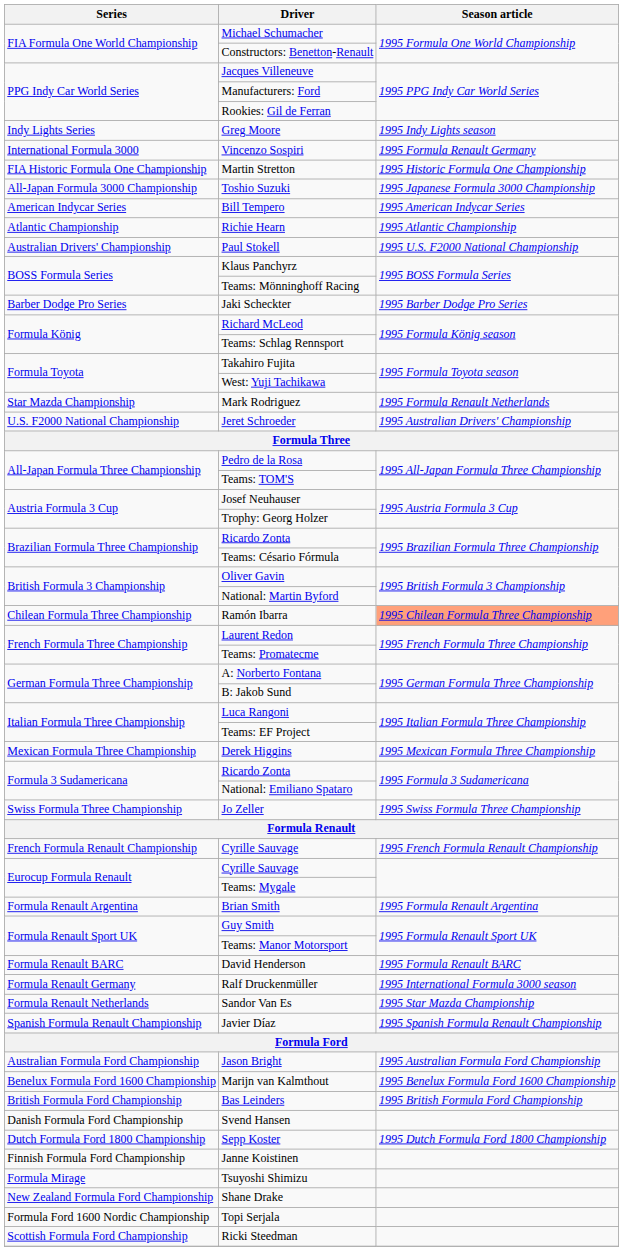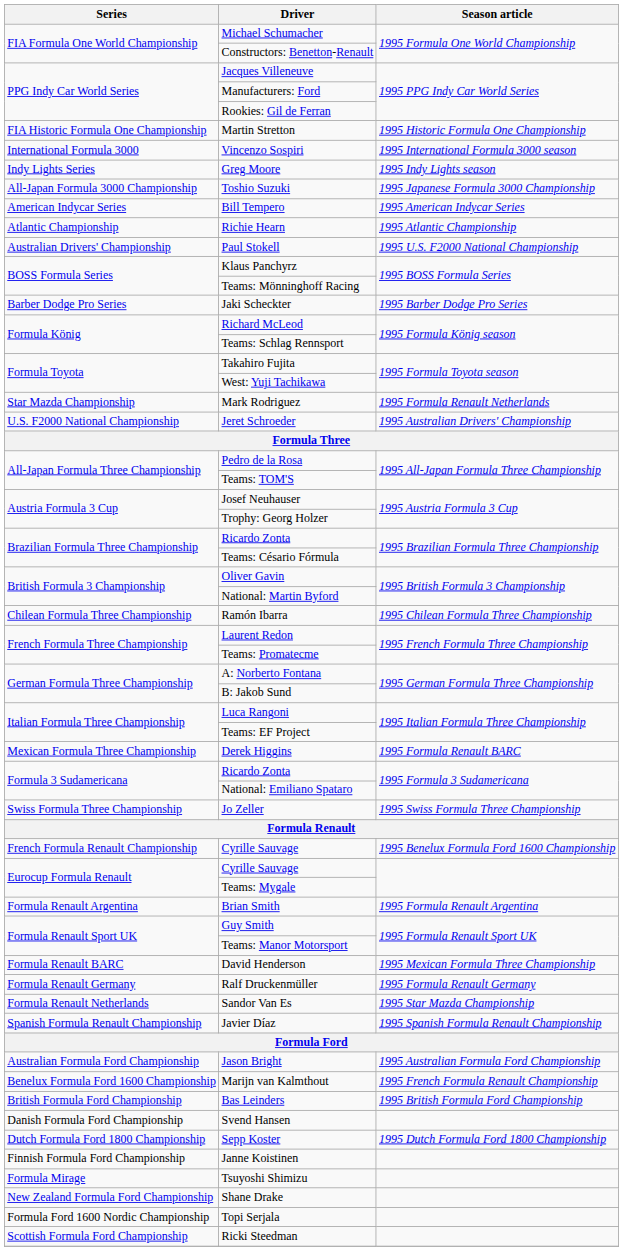 <table class="wikitable" style="font-size: 87%;">
 <tr>
 <th>Series</th>
 <th>Driver</th>
 <th>Season article</th>
 </tr>
 <tr>
 <td rowspan=2><a href='#'>FIA Formula One World Championship</a></td>
 <td> <a href='#'>Michael Schumacher</a></td>
 <td rowspan=2><em><a href='#'>1995 Formula One World Championship</a></em></td>
 </tr>
 <tr>
 <td>Constructors:  <a href='#'>Benetton</a>-<a href='#'>Renault</a></td>
 </tr>
 <tr>
 <td rowspan=3><a href='#'>PPG Indy Car World Series</a></td>
 <td> <a href='#'>Jacques Villeneuve</a></td>
 <td rowspan=3><em><a href='#'>1995 PPG Indy Car World Series</a></em></td>
 </tr>
 <tr>
 <td>Manufacturers:  <a href='#'>Ford</a></td>
 </tr>
 <tr>
 <td>Rookies:  <a href='#'>Gil de Ferran</a></td>
 </tr>
 <tr>
-<td><a href='#'>Indy Lights Series</a></td>
-<td> <a href='#'>Greg Moore</a></td>
-<td><em><a href='#'>1995 Indy Lights season</a></em></td>
+<td><a href='#'>FIA Historic Formula One Championship</a></td>
+<td> Martin Stretton</td>
+<td><em><a href='#'>1995 Historic Formula One Championship</a></em></td>
 </tr>
 <tr>
 <td><a href='#'>International Formula 3000</a></td>
 <td> <a href='#'>Vincenzo Sospiri</a></td>
-<td><em><a href='#'>1995 Formula Renault Germany</a></em></td>
+<td><em><a href='#'>1995 International Formula 3000 season</a></em></td>
 </tr>
 <tr>
-<td><a href='#'>FIA Historic Formula One Championship</a></td>
-<td> Martin Stretton</td>
-<td><em><a href='#'>1995 Historic Formula One Championship</a></em></td>
+<td><a href='#'>Indy Lights Series</a></td>
+<td> <a href='#'>Greg Moore</a></td>
+<td><em><a href='#'>1995 Indy Lights season</a></em></td>
 </tr>
 <tr>
 <td><a href='#'>All-Japan Formula 3000 Championship</a></td>
 <td> <a href='#'>Toshio Suzuki</a></td>
 <td><em><a href='#'>1995 Japanese Formula 3000 Championship</a></em></td>
 </tr>
 <tr>
 <td><a href='#'>American Indycar Series</a></td>
 <td> <a href='#'>Bill Tempero</a></td>
 <td><em><a href='#'>1995 American Indycar Series</a></em></td>
 </tr>
 <tr>
 <td><a href='#'>Atlantic Championship</a></td>
 <td> <a href='#'>Richie Hearn</a></td>
 <td><em><a href='#'>1995 Atlantic Championship</a></em></td>
 </tr>
 <tr>
 <td><a href='#'>Australian Drivers' Championship</a></td>
 <td> <a href='#'>Paul Stokell</a></td>
 <td><em><a href='#'>1995 U.S. F2000 National Championship</a></em></td>
 </tr>
 <tr>
 <td rowspan=2><a href='#'>BOSS Formula Series</a></td>
 <td> Klaus Panchyrz</td>
 <td rowspan=2><em><a href='#'>1995 BOSS Formula Series</a></em></td>
 </tr>
 <tr>
 <td>Teams:  Mönninghoff Racing</td>
 </tr>
 <tr>
 <td><a href='#'>Barber Dodge Pro Series</a></td>
 <td> Jaki Scheckter</td>
 <td><em><a href='#'>1995 Barber Dodge Pro Series</a></em></td>
 </tr>
 <tr>
 <td rowspan=2><a href='#'>Formula König</a></td>
 <td> <a href='#'>Richard McLeod</a></td>
 <td rowspan=2><em><a href='#'>1995 Formula König season</a></em></td>
 </tr>
 <tr>
 <td>Teams:  Schlag Rennsport</td>
 </tr>
 <tr>
 <td rowspan=2><a href='#'>Formula Toyota</a></td>
 <td> Takahiro Fujita</td>
 <td rowspan=2><em><a href='#'>1995 Formula Toyota season</a></em></td>
 </tr>
 <tr>
 <td>West:  <a href='#'>Yuji Tachikawa</a></td>
 </tr>
 <tr>
 <td><a href='#'>Star Mazda Championship</a></td>
 <td> Mark Rodriguez</td>
 <td><em><a href='#'>1995 Formula Renault Netherlands</a></em></td>
 </tr>
 <tr>
 <td><a href='#'>U.S. F2000 National Championship</a></td>
 <td> <a href='#'>Jeret Schroeder</a></td>
 <td><em><a href='#'>1995 Australian Drivers' Championship</a></em></td>
 </tr>
 <tr>
 <th colspan=3><a href='#'>Formula Three</a></th>
 </tr>
 <tr>
 <td rowspan="2"><a href='#'>All-Japan Formula Three Championship</a></td>
 <td> <a href='#'>Pedro de la Rosa</a></td>
 <td rowspan="2"><em><a href='#'>1995 All-Japan Formula Three Championship</a></em></td>
 </tr>
 <tr>
 <td>Teams:  <a href='#'>TOM'S</a></td>
 </tr>
 <tr>
 <td rowspan=2><a href='#'>Austria Formula 3 Cup</a></td>
 <td> Josef Neuhauser</td>
 <td rowspan=2><em><a href='#'>1995 Austria Formula 3 Cup</a></em></td>
 </tr>
 <tr>
 <td>Trophy:  Georg Holzer</td>
 </tr>
 <tr>
 <td rowspan=2><a href='#'>Brazilian Formula Three Championship</a></td>
 <td> <a href='#'>Ricardo Zonta</a></td>
 <td rowspan=2><em><a href='#'>1995 Brazilian Formula Three Championship</a></em></td>
 </tr>
 <tr>
 <td>Teams:  Césario Fórmula</td>
 </tr>
 <tr>
 <td rowspan=2><a href='#'>British Formula 3 Championship</a></td>
 <td> <a href='#'>Oliver Gavin</a></td>
 <td rowspan=2><em><a href='#'>1995 British Formula 3 Championship</a></em></td>
 </tr>
 <tr>
 <td>National:  <a href='#'>Martin Byford</a></td>
 </tr>
 <tr>
 <td><a href='#'>Chilean Formula Three Championship</a></td>
 <td> Ramón Ibarra</td>
-<td style="background: lightsalmon;"><em><a href='#'>1995 Chilean Formula Three Championship</a></em></td>
+<td><em><a href='#'>1995 Chilean Formula Three Championship</a></em></td>
 </tr>
 <tr>
 <td rowspan=2><a href='#'>French Formula Three Championship</a></td>
 <td> <a href='#'>Laurent Redon</a></td>
 <td rowspan=2><em><a href='#'>1995 French Formula Three Championship</a></em></td>
 </tr>
 <tr>
 <td>Teams:  <a href='#'>Promatecme</a></td>
 </tr>
 <tr>
 <td rowspan=2><a href='#'>German Formula Three Championship</a></td>
 <td>A:  <a href='#'>Norberto Fontana</a></td>
 <td rowspan=2><em><a href='#'>1995 German Formula Three Championship</a></em></td>
 </tr>
 <tr>
 <td>B:  Jakob Sund</td>
 </tr>
 <tr>
 <td rowspan=2><a href='#'>Italian Formula Three Championship</a></td>
 <td> <a href='#'>Luca Rangoni</a></td>
 <td rowspan=2><em><a href='#'>1995 Italian Formula Three Championship</a></em></td>
 </tr>
 <tr>
 <td>Teams:  EF Project</td>
 </tr>
 <tr>
 <td><a href='#'>Mexican Formula Three Championship</a></td>
 <td> <a href='#'>Derek Higgins</a></td>
-<td><em><a href='#'>1995 Mexican Formula Three Championship</a></em></td>
+<td><em><a href='#'>1995 Formula Renault BARC</a></em></td>
 </tr>
 <tr>
 <td rowspan=2><a href='#'>Formula 3 Sudamericana</a></td>
 <td> <a href='#'>Ricardo Zonta</a></td>
 <td rowspan=2><em><a href='#'>1995 Formula 3 Sudamericana</a></em></td>
 </tr>
 <tr>
 <td>National:  <a href='#'>Emiliano Spataro</a></td>
 </tr>
 <tr>
 <td><a href='#'>Swiss Formula Three Championship</a></td>
 <td> <a href='#'>Jo Zeller</a></td>
 <td><em><a href='#'>1995 Swiss Formula Three Championship</a></em></td>
 </tr>
 <tr>
 <th colspan=3><a href='#'>Formula Renault</a></th>
 </tr>
 <tr>
 <td><a href='#'>French Formula Renault Championship</a></td>
 <td> <a href='#'>Cyrille Sauvage</a></td>
-<td><em><a href='#'>1995 French Formula Renault Championship</a></em></td>
+<td><em><a href='#'>1995 Benelux Formula Ford 1600 Championship</a></em></td>
 </tr>
 <tr>
 <td rowspan=2><a href='#'>Eurocup Formula Renault</a></td>
 <td> <a href='#'>Cyrille Sauvage</a></td>
 <td rowspan=2></td>
 </tr>
 <tr>
 <td>Teams:  <a href='#'>Mygale</a></td>
 </tr>
 <tr>
 <td><a href='#'>Formula Renault Argentina</a></td>
 <td> <a href='#'>Brian Smith</a></td>
 <td><em><a href='#'>1995 Formula Renault Argentina</a></em></td>
 </tr>
 <tr>
 <td rowspan=2><a href='#'>Formula Renault Sport UK</a></td>
 <td> <a href='#'>Guy Smith</a></td>
 <td rowspan=2><em><a href='#'>1995 Formula Renault Sport UK</a></em></td>
 </tr>
 <tr>
 <td>Teams:  <a href='#'>Manor Motorsport</a></td>
 </tr>
 <tr>
 <td><a href='#'>Formula Renault BARC</a></td>
 <td> David Henderson</td>
-<td><em><a href='#'>1995 Formula Renault BARC</a></em></td>
+<td><em><a href='#'>1995 Mexican Formula Three Championship</a></em></td>
 </tr>
 <tr>
 <td><a href='#'>Formula Renault Germany</a></td>
 <td> Ralf Druckenmüller</td>
-<td><em><a href='#'>1995 International Formula 3000 season</a></em></td>
+<td><em><a href='#'>1995 Formula Renault Germany</a></em></td>
 </tr>
 <tr>
 <td><a href='#'>Formula Renault Netherlands</a></td>
 <td> Sandor Van Es</td>
 <td><em><a href='#'>1995 Star Mazda Championship</a></em></td>
 </tr>
 <tr>
 <td><a href='#'>Spanish Formula Renault Championship</a></td>
 <td> Javier Díaz</td>
 <td><em><a href='#'>1995 Spanish Formula Renault Championship</a></em></td>
 </tr>
 <tr>
 <th colspan=3><a href='#'>Formula Ford</a></th>
 </tr>
 <tr>
 <td><a href='#'>Australian Formula Ford Championship</a></td>
 <td> <a href='#'>Jason Bright</a></td>
 <td><em><a href='#'>1995 Australian Formula Ford Championship</a></em></td>
 </tr>
 <tr>
 <td><a href='#'>Benelux Formula Ford 1600 Championship</a></td>
 <td> Marijn van Kalmthout</td>
-<td><em><a href='#'>1995 Benelux Formula Ford 1600 Championship</a></em></td>
+<td><em><a href='#'>1995 French Formula Renault Championship</a></em></td>
 </tr>
 <tr>
 <td><a href='#'>British Formula Ford Championship</a></td>
 <td> <a href='#'>Bas Leinders</a></td>
 <td><em><a href='#'>1995 British Formula Ford Championship</a></em></td>
 </tr>
 <tr>
 <td>Danish Formula Ford Championship</td>
 <td> Svend Hansen</td>
 <td></td>
 </tr>
 <tr>
 <td><a href='#'>Dutch Formula Ford 1800 Championship</a></td>
 <td> <a href='#'>Sepp Koster</a></td>
 <td><em><a href='#'>1995 Dutch Formula Ford 1800 Championship</a></em></td>
 </tr>
 <tr>
 <td>Finnish Formula Ford Championship</td>
 <td> Janne Koistinen</td>
 <td></td>
 </tr>
 <tr>
 <td><a href='#'>Formula Mirage</a></td>
 <td> Tsuyoshi Shimizu</td>
 <td></td>
 </tr>
 <tr>
 <td><a href='#'>New Zealand Formula Ford Championship</a></td>
 <td> Shane Drake</td>
 <td></td>
 </tr>
 <tr>
 <td>Formula Ford 1600 Nordic Championship</td>
 <td> Topi Serjala</td>
 <td></td>
 </tr>
 <tr>
 <td><a href='#'>Scottish Formula Ford Championship</a></td>
 <td> Ricki Steedman</td>
 <td></td>
 </tr>
 <tr>
 </tr>
 </table>
